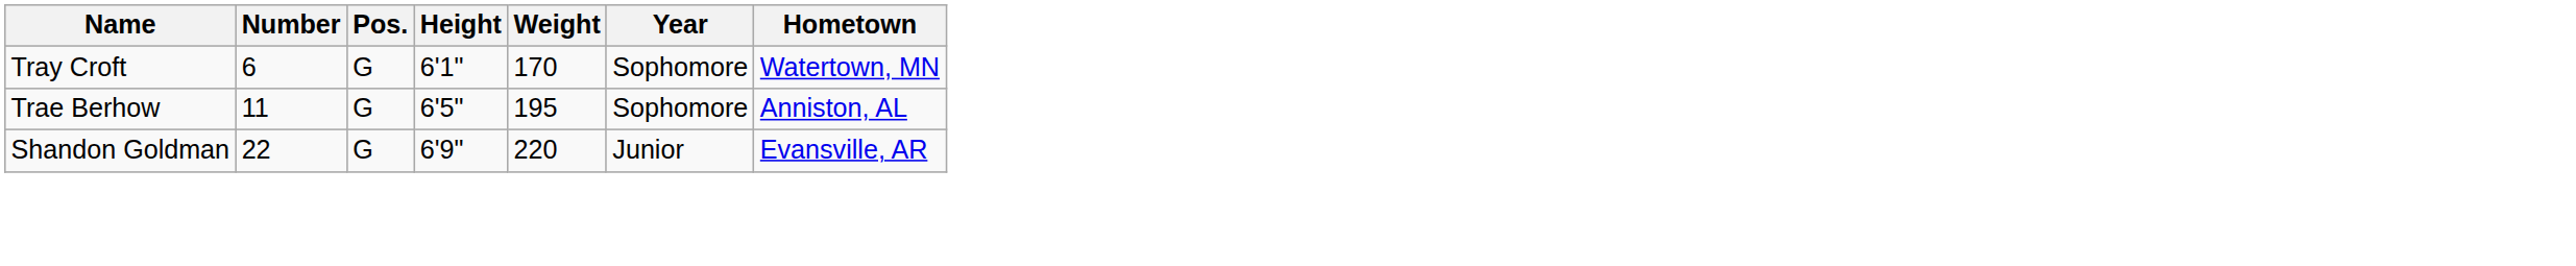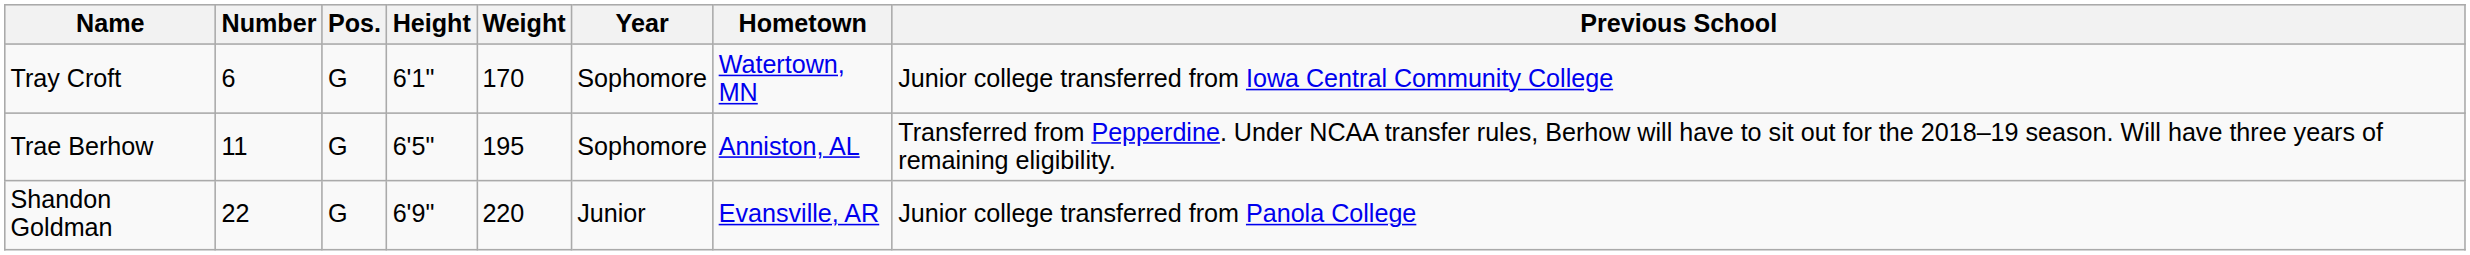 <table class="wikitable sortable" border="1">
 <tr>
 <th>Name</th>
 <th>Number</th>
 <th>Pos.</th>
 <th>Height</th>
 <th>Weight</th>
 <th>Year</th>
 <th>Hometown</th>
+<th class="unsortable">Previous School</th>
 </tr>
 <tr>
 <td>Tray Croft</td>
 <td>6</td>
 <td>G</td>
 <td>6'1"</td>
 <td>170</td>
 <td>Sophomore</td>
 <td><a href='#'>Watertown, MN</a></td>
+<td>Junior college transferred from <a href='#'>Iowa Central Community College</a></td>
 </tr>
 <tr>
 <td>Trae Berhow</td>
 <td>11</td>
 <td>G</td>
 <td>6'5"</td>
 <td>195</td>
 <td>Sophomore</td>
 <td><a href='#'>Anniston, AL</a></td>
+<td>Transferred from <a href='#'>Pepperdine</a>. Under NCAA transfer rules, Berhow will have to sit out for the 2018–19 season. Will have three years of remaining eligibility.</td>
 </tr>
 <tr>
 <td>Shandon Goldman</td>
 <td>22</td>
 <td>G</td>
 <td>6'9"</td>
 <td>220</td>
 <td>Junior</td>
 <td><a href='#'>Evansville, AR</a></td>
+<td>Junior college transferred from <a href='#'>Panola College</a></td>
 </tr>
 </table>
